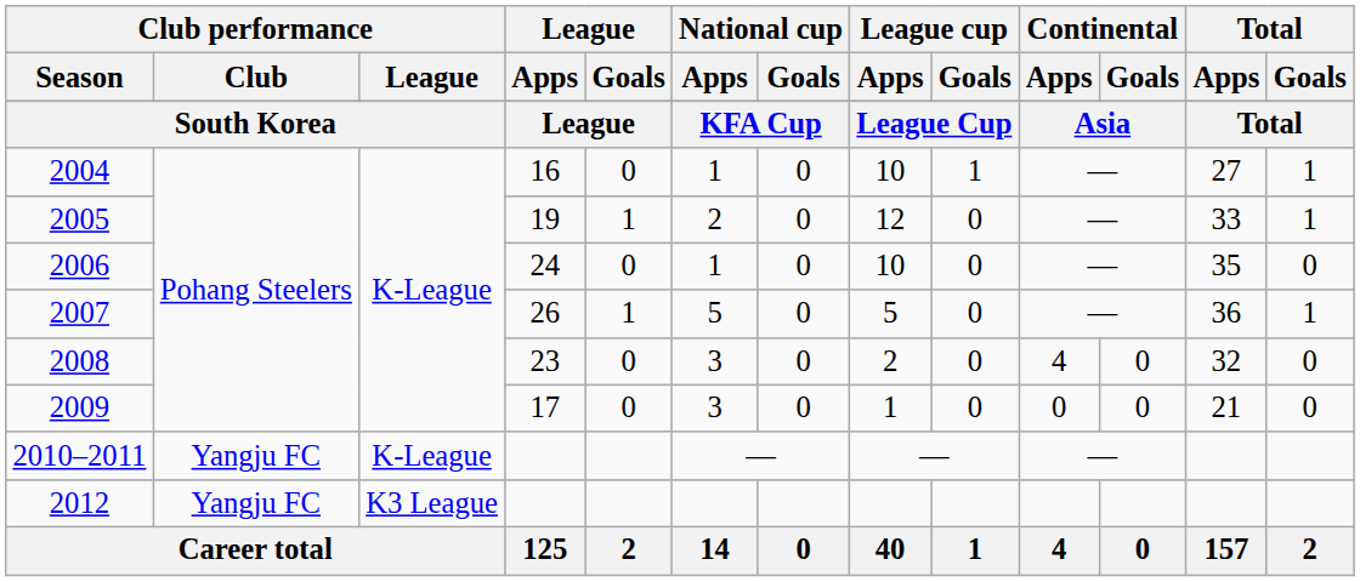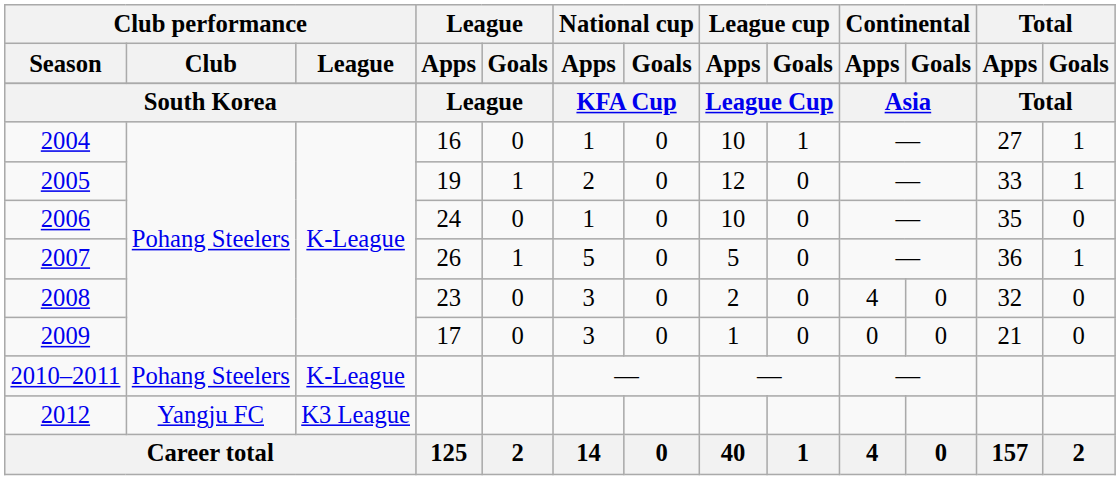 <table class="wikitable" style="text-align:center">
 <tr>
 <th colspan=3>Club performance</th>
 <th colspan=2>League</th>
 <th colspan=2>National cup</th>
 <th colspan=2>League cup</th>
 <th colspan=2>Continental</th>
 <th colspan=2>Total</th>
 </tr>
 <tr>
 <th>Season</th>
 <th>Club</th>
 <th>League</th>
 <th>Apps</th>
 <th>Goals</th>
 <th>Apps</th>
 <th>Goals</th>
 <th>Apps</th>
 <th>Goals</th>
 <th>Apps</th>
 <th>Goals</th>
 <th>Apps</th>
 <th>Goals</th>
 </tr>
 <tr>
 </tr>
 <tr>
 <th colspan=3>South Korea</th>
 <th colspan=2>League</th>
 <th colspan=2><a href='#'>KFA Cup</a></th>
 <th colspan=2><a href='#'>League Cup</a></th>
 <th colspan=2><a href='#'>Asia</a></th>
 <th colspan=2>Total</th>
 </tr>
 <tr>
 <td><a href='#'>2004</a></td>
 <td rowspan="6"><a href='#'>Pohang Steelers</a></td>
 <td rowspan="6"><a href='#'>K-League</a></td>
 <td>16</td>
 <td>0</td>
 <td>1</td>
 <td>0</td>
 <td>10</td>
 <td>1</td>
 <td colspan="2">—</td>
 <td>27</td>
 <td>1</td>
 </tr>
 <tr>
 <td><a href='#'>2005</a></td>
 <td>19</td>
 <td>1</td>
 <td>2</td>
 <td>0</td>
 <td>12</td>
 <td>0</td>
 <td colspan="2">—</td>
 <td>33</td>
 <td>1</td>
 </tr>
 <tr>
 <td><a href='#'>2006</a></td>
 <td>24</td>
 <td>0</td>
 <td>1</td>
 <td>0</td>
 <td>10</td>
 <td>0</td>
 <td colspan="2">—</td>
 <td>35</td>
 <td>0</td>
 </tr>
 <tr>
 <td><a href='#'>2007</a></td>
 <td>26</td>
 <td>1</td>
 <td>5</td>
 <td>0</td>
 <td>5</td>
 <td>0</td>
 <td colspan="2">—</td>
 <td>36</td>
 <td>1</td>
 </tr>
 <tr>
 <td><a href='#'>2008</a></td>
 <td>23</td>
 <td>0</td>
 <td>3</td>
 <td>0</td>
 <td>2</td>
 <td>0</td>
 <td>4</td>
 <td>0</td>
 <td>32</td>
 <td>0</td>
 </tr>
 <tr>
 <td><a href='#'>2009</a></td>
 <td>17</td>
 <td>0</td>
 <td>3</td>
 <td>0</td>
 <td>1</td>
 <td>0</td>
 <td>0</td>
 <td>0</td>
 <td>21</td>
 <td>0</td>
 </tr>
 <tr>
 <td><a href='#'>2010–2011</a></td>
-<td rowspan="1"><a href='#'>Yangju FC</a></td>
+<td rowspan="1"><a href='#'>Pohang Steelers</a></td>
 <td rowspan="1"><a href='#'>K-League</a></td>
 <td></td>
 <td></td>
 <td colspan="2">—</td>
 <td colspan="2">—</td>
 <td colspan="2">—</td>
 <td></td>
 <td></td>
 </tr>
 <tr>
 <td><a href='#'>2012</a></td>
 <td rowspan="1"><a href='#'>Yangju FC</a></td>
 <td rowspan="1"><a href='#'>K3 League</a></td>
 <td></td>
 <td></td>
 <td></td>
 <td></td>
 <td></td>
 <td></td>
 <td></td>
 <td></td>
 <td></td>
 <td></td>
 </tr>
 <tr>
 <th colspan=3>Career total</th>
 <th>125</th>
 <th>2</th>
 <th>14</th>
 <th>0</th>
 <th>40</th>
 <th>1</th>
 <th>4</th>
 <th>0</th>
 <th>157</th>
 <th>2</th>
 </tr>
 </table>
